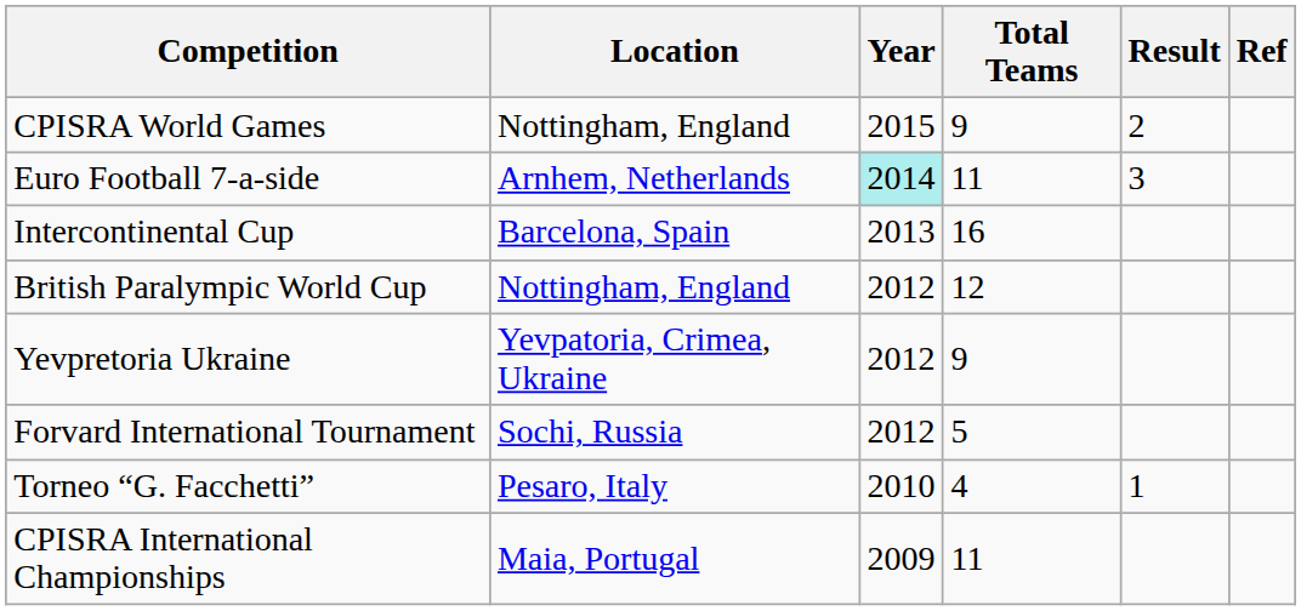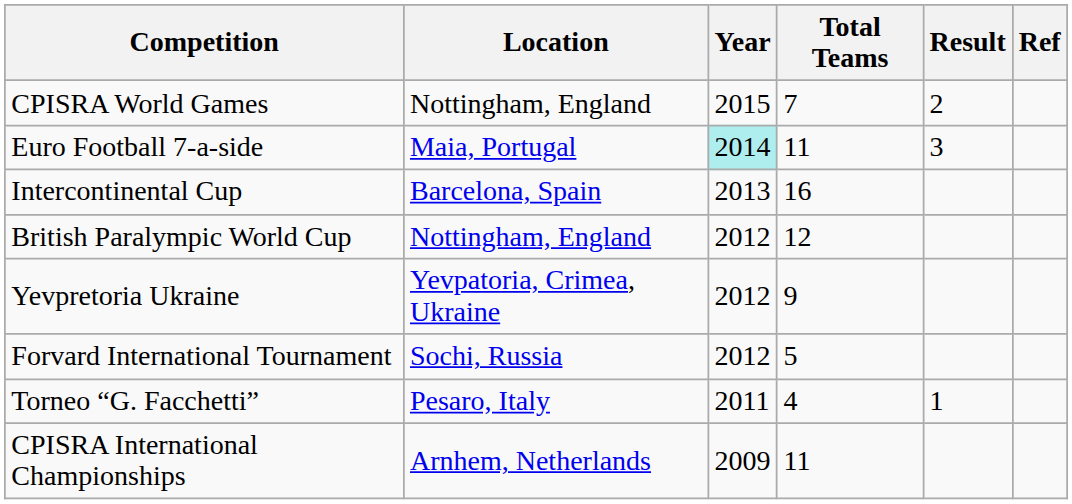 <table class="wikitable">
 <tr>
 <th>Competition</th>
 <th>Location</th>
 <th>Year</th>
 <th>Total Teams</th>
 <th>Result</th>
 <th>Ref</th>
 </tr>
 <tr>
 <td>CPISRA World Games</td>
 <td>Nottingham, England</td>
 <td>2015</td>
-<td>9</td>
+<td>7</td>
 <td>2</td>
 <td></td>
 </tr>
 <tr>
 <td>Euro Football 7-a-side</td>
-<td><a href='#'>Arnhem, Netherlands</a></td>
+<td><a href='#'>Maia, Portugal</a></td>
 <td style="background: paleturquoise;">2014</td>
 <td>11</td>
 <td>3</td>
 <td></td>
 </tr>
 <tr>
 <td>Intercontinental Cup</td>
 <td><a href='#'>Barcelona, Spain</a></td>
 <td>2013</td>
 <td>16</td>
 <td></td>
 <td></td>
 </tr>
 <tr>
 <td>British Paralympic World Cup</td>
 <td><a href='#'>Nottingham, England</a></td>
 <td>2012</td>
 <td>12</td>
 <td></td>
 <td></td>
 </tr>
 <tr>
 <td>Yevpretoria Ukraine</td>
 <td><a href='#'>Yevpatoria, Crimea</a>, <a href='#'>Ukraine</a></td>
 <td>2012</td>
 <td>9</td>
 <td></td>
 <td></td>
 </tr>
 <tr>
 <td>Forvard International Tournament</td>
 <td><a href='#'>Sochi, Russia</a></td>
 <td>2012</td>
 <td>5</td>
 <td></td>
 <td></td>
 </tr>
 <tr>
 <td>Torneo “G. Facchetti”</td>
 <td><a href='#'>Pesaro, Italy</a></td>
-<td>2010</td>
+<td>2011</td>
 <td>4</td>
 <td>1</td>
 <td></td>
 </tr>
 <tr>
 <td>CPISRA International Championships</td>
-<td><a href='#'>Maia, Portugal</a></td>
+<td><a href='#'>Arnhem, Netherlands</a></td>
 <td>2009</td>
 <td>11</td>
 <td></td>
 <td></td>
 </tr>
 </table>
